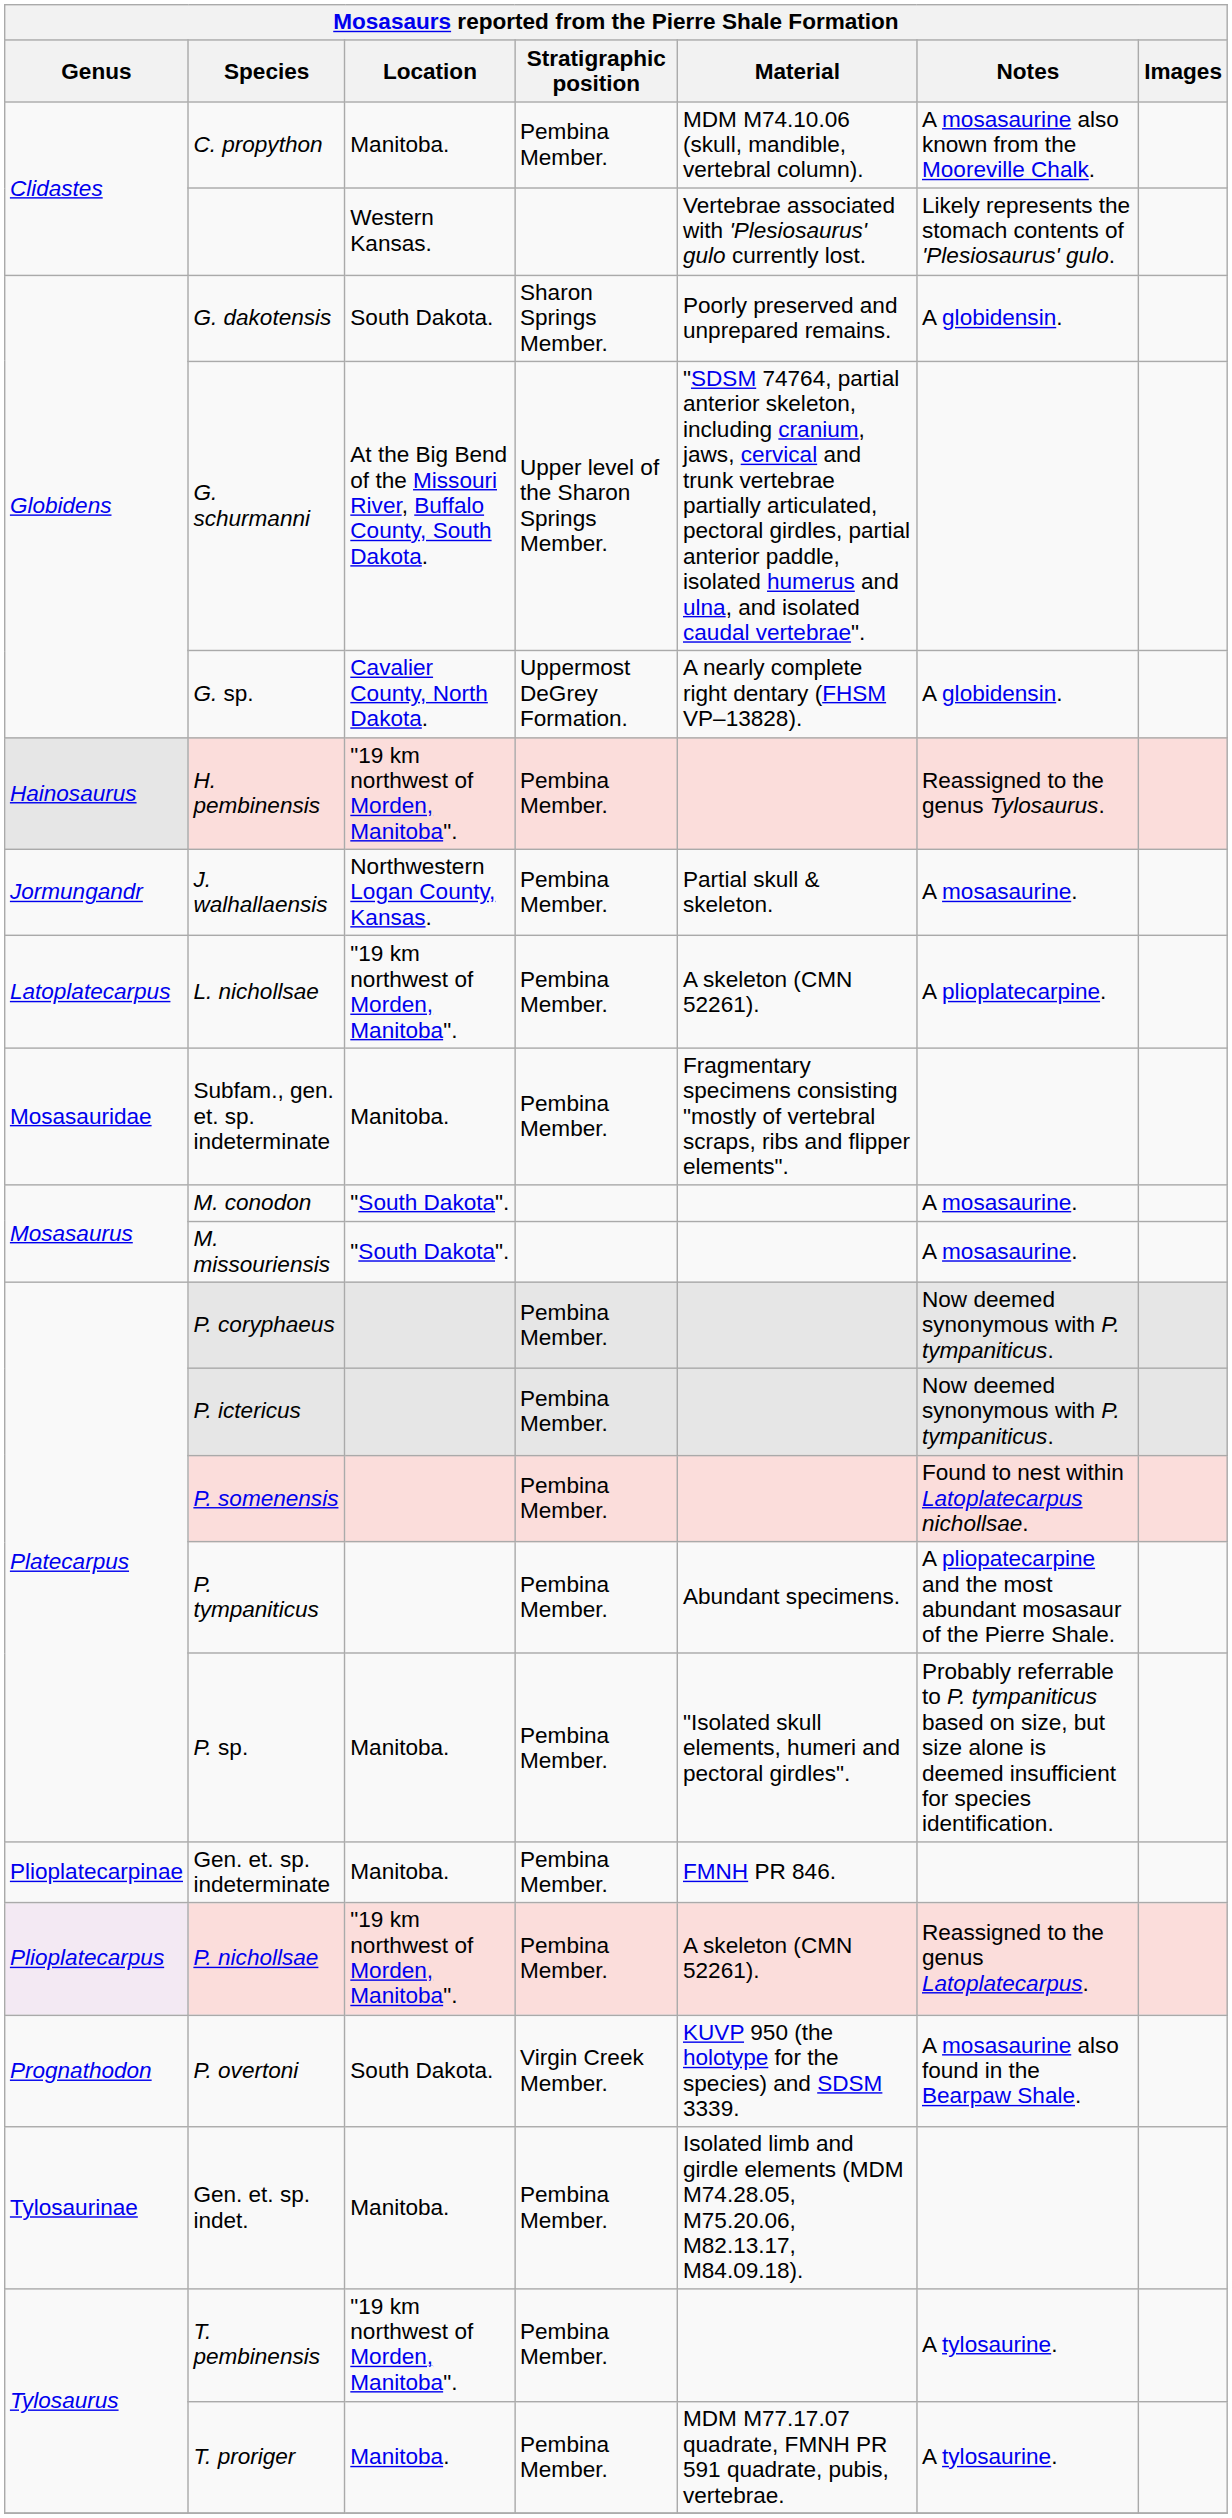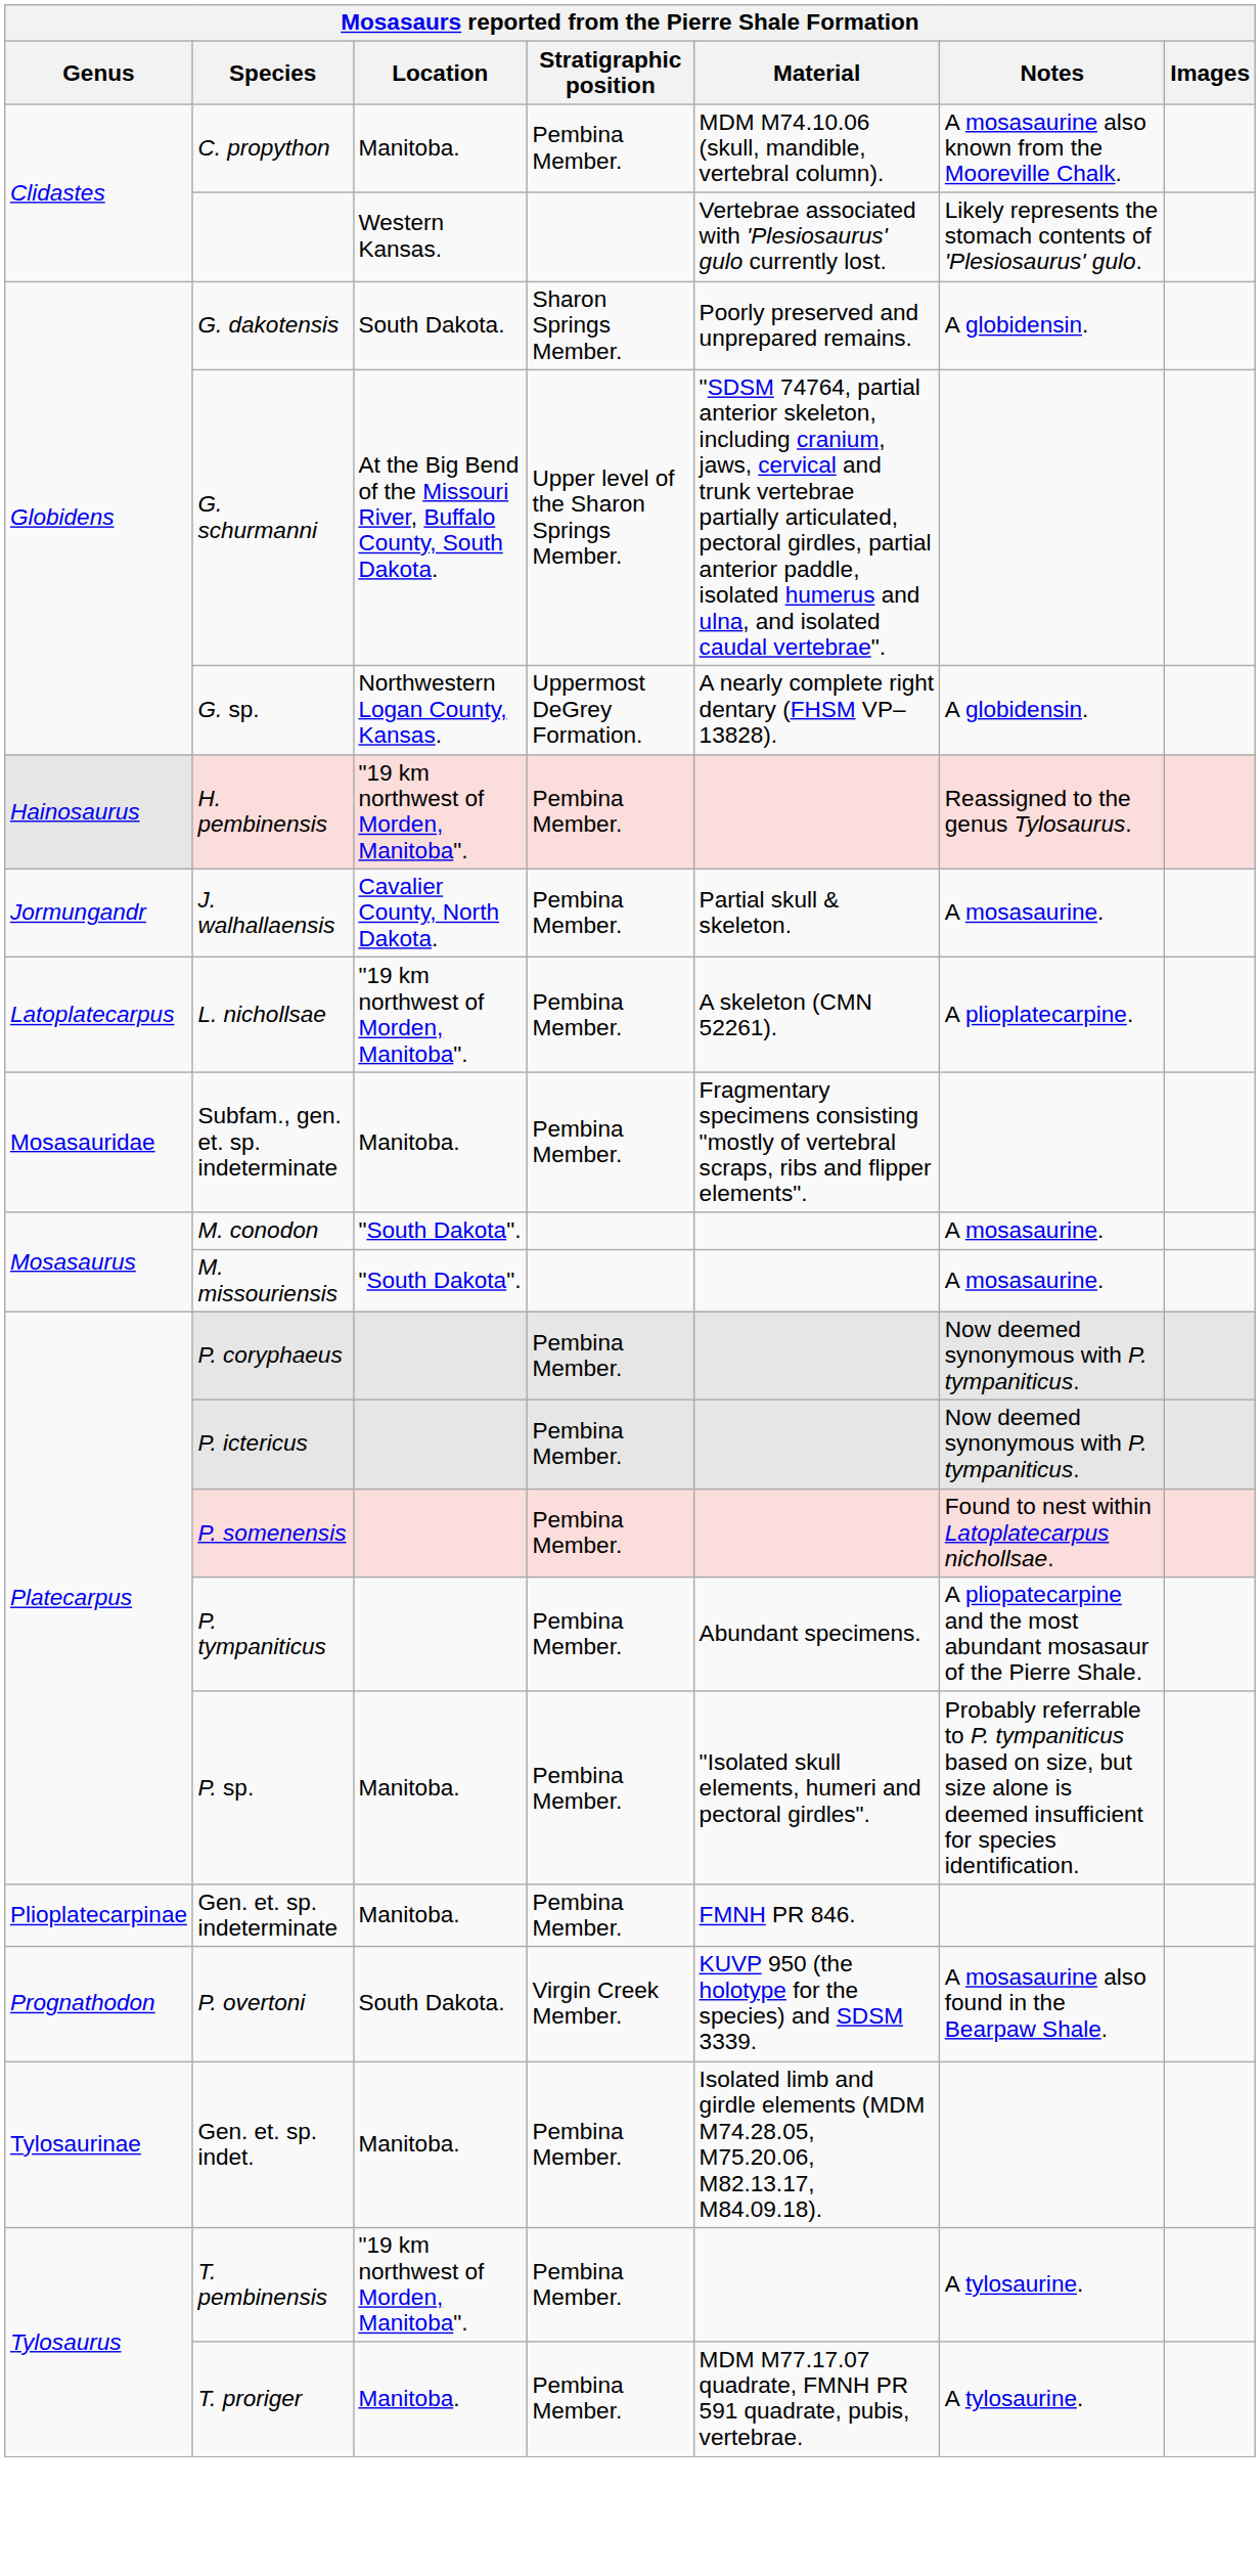 <table class="wikitable" align="center">
 <tr>
 <th colspan="7" align="center"><strong><a href='#'>Mosasaurs</a> reported from the Pierre Shale Formation</strong></th>
 </tr>
 <tr>
 <th>Genus</th>
 <th>Species</th>
 <th>Location</th>
 <th><strong>Stratigraphic position</strong></th>
 <th><strong>Material</strong></th>
 <th>Notes</th>
 <th>Images</th>
 </tr>
 <tr>
 <td rowspan=2><em><a href='#'>Clidastes</a></em></td>
 <td><em>C. propython</em></td>
 <td>Manitoba.</td>
 <td>Pembina Member.</td>
 <td>MDM M74.10.06 (skull, mandible, vertebral column).</td>
 <td>A <a href='#'>mosasaurine</a> also known from the <a href='#'>Mooreville Chalk</a>.</td>
 <td></td>
 </tr>
 <tr>
 <td></td>
 <td>Western Kansas.</td>
 <td></td>
 <td>Vertebrae associated with <em>'Plesiosaurus' gulo</em> currently lost.</td>
 <td>Likely represents the stomach contents of <em>'Plesiosaurus' gulo</em>.</td>
 <td></td>
 </tr>
 <tr>
 <td rowspan="3"><em><a href='#'>Globidens</a></em></td>
 <td><em>G. dakotensis</em></td>
 <td>South Dakota.</td>
 <td>Sharon Springs Member.</td>
 <td>Poorly preserved and unprepared remains.</td>
 <td>A <a href='#'>globidensin</a>.</td>
 <td></td>
 </tr>
 <tr>
 <td><em>G. schurmanni</em></td>
 <td>At the Big Bend of the <a href='#'>Missouri River</a>, <a href='#'>Buffalo County, South Dakota</a>.</td>
 <td>Upper level of the Sharon Springs Member.</td>
 <td>"<a href='#'>SDSM</a> 74764, partial anterior skeleton, including <a href='#'>cranium</a>, jaws, <a href='#'>cervical</a> and trunk vertebrae partially articulated, pectoral girdles, partial anterior paddle, isolated <a href='#'>humerus</a> and <a href='#'>ulna</a>, and isolated <a href='#'>caudal vertebrae</a>".</td>
 <td></td>
 <td></td>
 </tr>
 <tr>
 <td><em>G.</em> sp.</td>
-<td><a href='#'>Cavalier County, North Dakota</a>.</td>
+<td>Northwestern <a href='#'>Logan County, Kansas</a>.</td>
 <td>Uppermost DeGrey Formation.</td>
 <td>A nearly complete right dentary (<a href='#'>FHSM</a> VP–13828).</td>
 <td>A <a href='#'>globidensin</a>.</td>
 <td></td>
 </tr>
 <tr>
 <td style="background:#E6E6E6;"><em><a href='#'>Hainosaurus</a></em></td>
 <td style="background:#fbdddb;"><em>H. pembinensis</em></td>
 <td style="background:#fbdddb;">"19 km northwest of <a href='#'>Morden, Manitoba</a>".</td>
 <td style="background:#fbdddb;">Pembina Member.</td>
 <td style="background:#fbdddb;"></td>
 <td style="background:#fbdddb;">Reassigned to the genus <em>Tylosaurus</em>.</td>
 <td style="background:#fbdddb;"></td>
 </tr>
 <tr>
 <td><em><a href='#'>Jormungandr</a></em></td>
 <td><em>J. walhallaensis</em></td>
-<td>Northwestern <a href='#'>Logan County, Kansas</a>.</td>
+<td><a href='#'>Cavalier County, North Dakota</a>.</td>
 <td>Pembina Member.</td>
 <td>Partial skull & skeleton.</td>
 <td>A <a href='#'>mosasaurine</a>.</td>
 <td></td>
 </tr>
 <tr>
 <td><em><a href='#'>Latoplatecarpus</a></em></td>
 <td><em>L. nichollsae</em></td>
 <td>"19 km northwest of <a href='#'>Morden, Manitoba</a>".</td>
 <td>Pembina Member.</td>
 <td>A skeleton (CMN 52261).</td>
 <td>A <a href='#'>plioplatecarpine</a>.</td>
 <td></td>
 </tr>
 <tr>
 <td><a href='#'>Mosasauridae</a></td>
 <td>Subfam., gen. et. sp. indeterminate</td>
 <td>Manitoba.</td>
 <td>Pembina Member.</td>
 <td>Fragmentary specimens consisting "mostly of vertebral scraps, ribs and flipper elements".</td>
 <td></td>
 <td></td>
 </tr>
 <tr>
 <td rowspan="2"><em><a href='#'>Mosasaurus</a></em></td>
 <td><em>M. conodon</em></td>
 <td>"<a href='#'>South Dakota</a>".</td>
 <td></td>
 <td></td>
 <td>A <a href='#'>mosasaurine</a>.</td>
 <td></td>
 </tr>
 <tr>
 <td><em>M. missouriensis</em></td>
 <td>"<a href='#'>South Dakota</a>".</td>
 <td></td>
 <td></td>
 <td>A <a href='#'>mosasaurine</a>.</td>
 <td></td>
 </tr>
 <tr>
 <td rowspan="5"><em><a href='#'>Platecarpus</a></em></td>
 <td style="background:#E6E6E6;"><em>P. coryphaeus</em></td>
 <td style="background:#E6E6E6;"></td>
 <td style="background:#E6E6E6;">Pembina Member.</td>
 <td style="background:#E6E6E6;"></td>
 <td style="background:#E6E6E6;">Now deemed synonymous with <em>P. tympaniticus</em>.</td>
 <td style="background:#E6E6E6;"></td>
 </tr>
 <tr>
 <td style="background:#E6E6E6;"><em>P. ictericus</em></td>
 <td style="background:#E6E6E6;"></td>
 <td style="background:#E6E6E6;">Pembina Member.</td>
 <td style="background:#E6E6E6;"></td>
 <td style="background:#E6E6E6;">Now deemed synonymous with <em>P. tympaniticus</em>.</td>
 <td style="background:#E6E6E6;"></td>
 </tr>
 <tr>
 <td style="background:#fbdddb;"><em><a href='#'>P. somenensis</a></em></td>
 <td style="background:#fbdddb;"></td>
 <td style="background:#fbdddb;">Pembina Member.</td>
 <td style="background:#fbdddb;"></td>
 <td style="background:#fbdddb;">Found to nest within <em><a href='#'>Latoplatecarpus</a> nichollsae</em>.</td>
 <td style="background:#fbdddb;"></td>
 </tr>
 <tr>
 <td><em>P. tympaniticus</em></td>
 <td></td>
 <td>Pembina Member.</td>
 <td>Abundant specimens.</td>
 <td>A <a href='#'>pliopatecarpine</a> and the most abundant mosasaur of the Pierre Shale.</td>
 <td></td>
 </tr>
 <tr>
 <td><em>P.</em> sp.</td>
 <td>Manitoba.</td>
 <td>Pembina Member.</td>
 <td>"Isolated skull elements, humeri and pectoral girdles".</td>
 <td>Probably referrable to <em>P. tympaniticus</em> based on size, but size alone is deemed insufficient for species identification.</td>
 <td></td>
 </tr>
 <tr>
 <td><a href='#'>Plioplatecarpinae</a></td>
 <td>Gen. et. sp. indeterminate</td>
 <td>Manitoba.</td>
 <td>Pembina Member.</td>
 <td><a href='#'>FMNH</a> PR 846.</td>
 <td></td>
 <td></td>
 </tr>
 <tr>
-<td style="background:#f3e9f3;"><em><a href='#'>Plioplatecarpus</a></em></td>
-<td style="background:#fbdddb;"><em><a href='#'>P. nichollsae</a></em></td>
-<td style="background:#fbdddb;">"19 km northwest of <a href='#'>Morden, Manitoba</a>".</td>
-<td style="background:#fbdddb;">Pembina Member.</td>
-<td style="background:#fbdddb;">A skeleton (CMN 52261).</td>
-<td style="background:#fbdddb;">Reassigned to the genus <em><a href='#'>Latoplatecarpus</a></em>.</td>
-<td style="background:#fbdddb;"></td>
-</tr>
-<tr>
 <td><em><a href='#'>Prognathodon</a></em></td>
 <td><em>P. overtoni</em></td>
 <td>South Dakota.</td>
 <td>Virgin Creek Member.</td>
 <td><a href='#'>KUVP</a> 950 (the <a href='#'>holotype</a> for the species) and <a href='#'>SDSM</a> 3339.</td>
 <td>A <a href='#'>mosasaurine</a> also found in the <a href='#'>Bearpaw Shale</a>.</td>
 <td></td>
 </tr>
 <tr>
 <td><a href='#'>Tylosaurinae</a></td>
 <td>Gen. et. sp. indet.</td>
 <td>Manitoba.</td>
 <td>Pembina Member.</td>
 <td>Isolated limb and girdle elements (MDM M74.28.05, M75.20.06, M82.13.17, M84.09.18).</td>
 <td></td>
 <td></td>
 </tr>
 <tr>
 <td rowspan=2><em><a href='#'>Tylosaurus</a></em></td>
 <td><em>T. pembinensis</em></td>
 <td>"19 km northwest of <a href='#'>Morden, Manitoba</a>".</td>
 <td>Pembina Member.</td>
 <td></td>
 <td>A <a href='#'>tylosaurine</a>.</td>
 <td></td>
 </tr>
 <tr>
 <td><em>T. proriger</em></td>
 <td><a href='#'>Manitoba</a>.</td>
 <td>Pembina Member.</td>
 <td>MDM M77.17.07 quadrate, FMNH PR 591 quadrate, pubis, vertebrae.</td>
 <td>A <a href='#'>tylosaurine</a>.</td>
 <td></td>
 </tr>
 <tr>
 </tr>
 </table>
